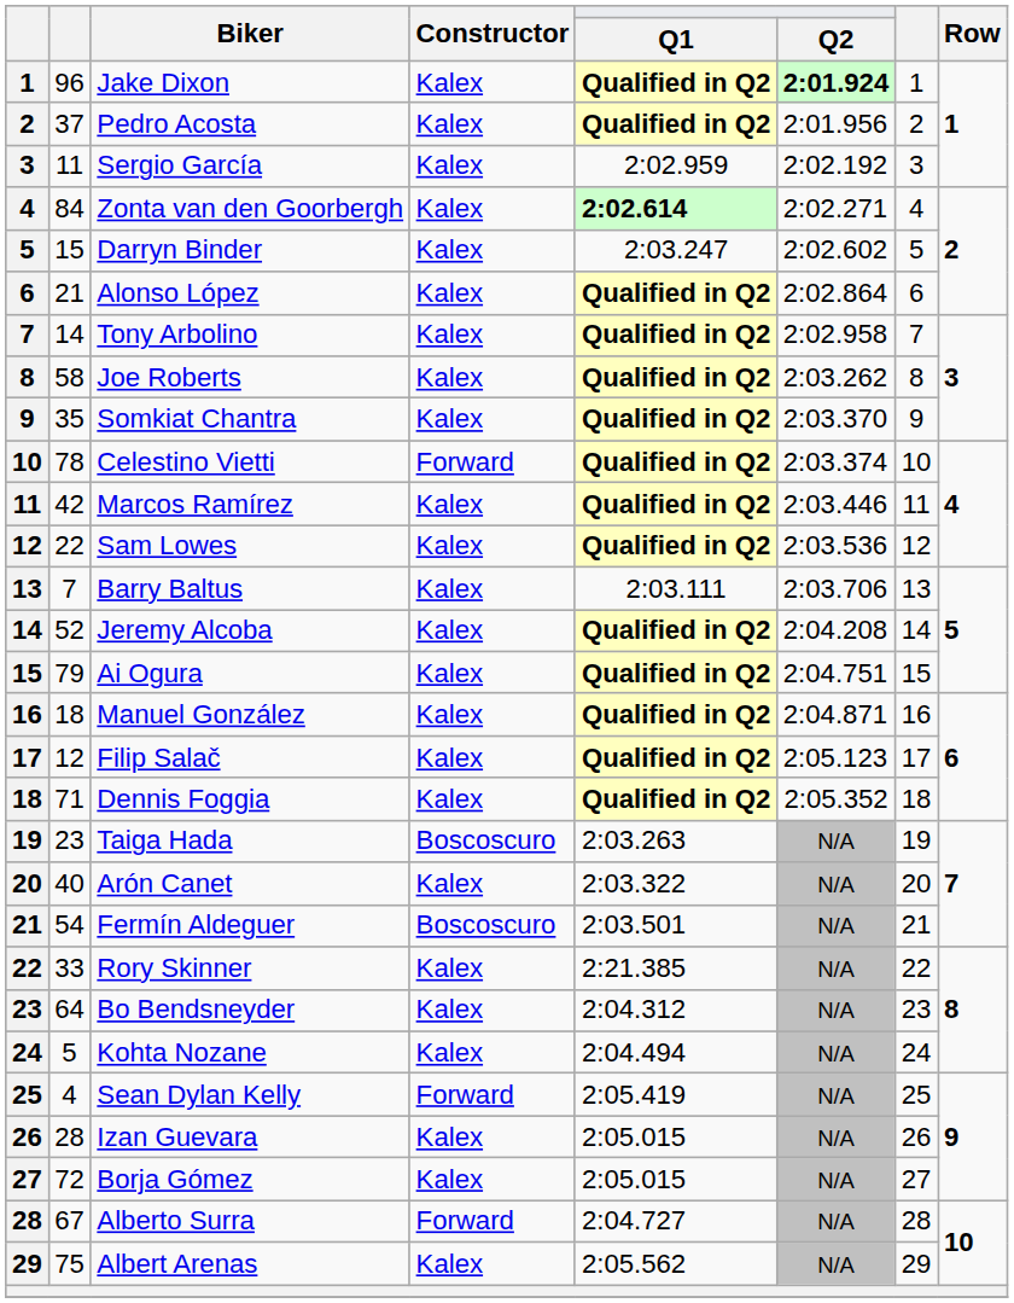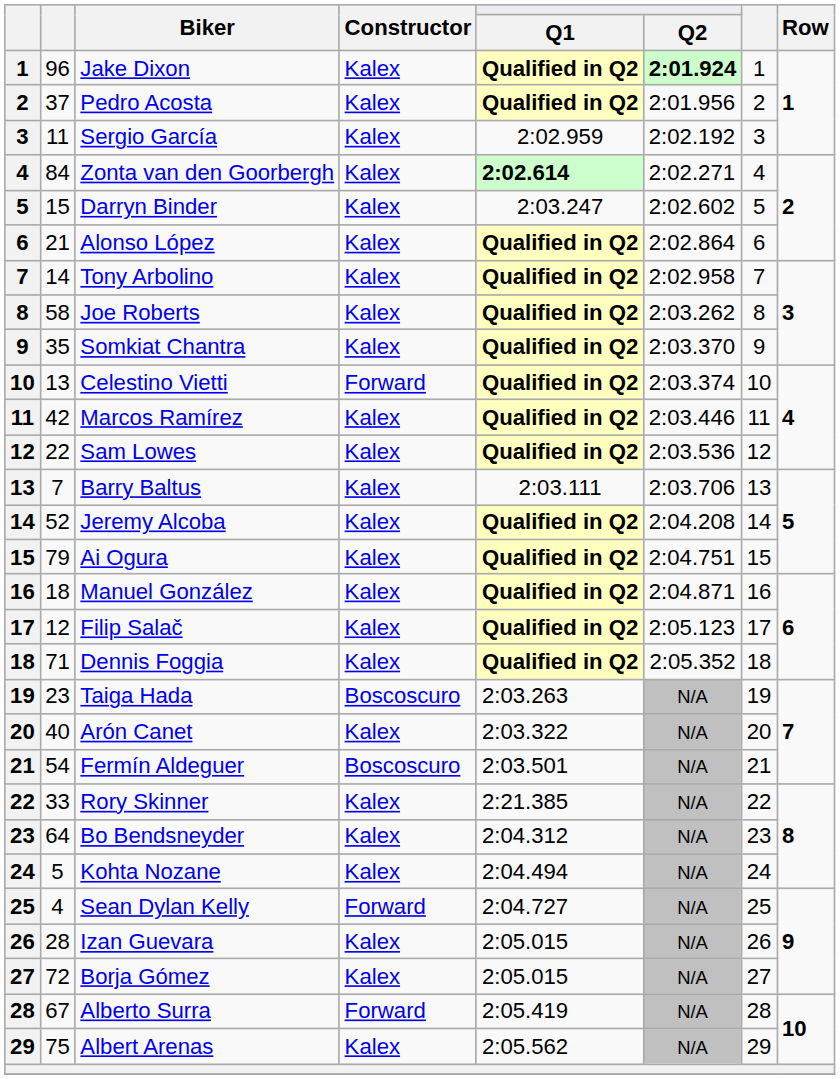 <table class="wikitable sortable" style="font-size: 85%;">
 <tr>
 <th rowspan="2"></th>
 <th rowspan="2"></th>
 <th rowspan="2">Biker</th>
 <th rowspan="2">Constructor</th>
 <th colspan="2" style="background:#eaecf0; text-align:center;"></th>
 <th rowspan="2"></th>
 <th rowspan="2">Row</th>
 </tr>
 <tr>
 <th scope="col">Q1</th>
 <th scope="col">Q2</th>
 </tr>
 <tr>
 <th scope="row">1</th>
 <td align="center">96</td>
 <td> <a href='#'>Jake Dixon</a></td>
 <td><a href='#'>Kalex</a></td>
 <td style="background:#ffffbf;"><strong>Qualified in Q2</strong></td>
 <td style="background:#ccffcc;"><strong>2:01.924</strong></td>
 <td align="center">1</td>
 <td rowspan="3"><strong>1</strong></td>
 </tr>
 <tr>
 <th scope="row">2</th>
 <td align="center">37</td>
 <td> <a href='#'>Pedro Acosta</a></td>
 <td><a href='#'>Kalex</a></td>
 <td style="background:#ffffbf;"><strong>Qualified in Q2</strong></td>
 <td>2:01.956</td>
 <td align="center">2</td>
 </tr>
 <tr>
 <th scope="row">3</th>
 <td align="center">11</td>
 <td> <a href='#'>Sergio García</a></td>
 <td><a href='#'>Kalex</a></td>
 <td align="center">2:02.959</td>
 <td>2:02.192</td>
 <td align="center">3</td>
 </tr>
 <tr>
 <th scope="row">4</th>
 <td align="center">84</td>
 <td> <a href='#'>Zonta van den Goorbergh</a></td>
 <td><a href='#'>Kalex</a></td>
 <td style="background:#ccffcc;"><strong>2:02.614</strong></td>
 <td>2:02.271</td>
 <td align="center">4</td>
 <td rowspan="3"><strong>2</strong></td>
 </tr>
 <tr>
 <th scope="row">5</th>
 <td align="center">15</td>
 <td> <a href='#'>Darryn Binder</a></td>
 <td><a href='#'>Kalex</a></td>
 <td align="center">2:03.247</td>
 <td>2:02.602</td>
 <td align="center">5</td>
 </tr>
 <tr>
 <th scope="row">6</th>
 <td align="center">21</td>
 <td> <a href='#'>Alonso López</a></td>
 <td><a href='#'>Kalex</a></td>
 <td style="background:#ffffbf;"><strong>Qualified in Q2</strong></td>
 <td>2:02.864</td>
 <td align="center">6</td>
 </tr>
 <tr>
 <th scope="row">7</th>
 <td align="center">14</td>
 <td> <a href='#'>Tony Arbolino</a></td>
 <td><a href='#'>Kalex</a></td>
 <td style="background:#ffffbf;"><strong>Qualified in Q2</strong></td>
 <td>2:02.958</td>
 <td align="center">7</td>
 <td rowspan="3"><strong>3</strong></td>
 </tr>
 <tr>
 <th scope="row">8</th>
 <td align="center">58</td>
 <td> <a href='#'>Joe Roberts</a></td>
 <td><a href='#'>Kalex</a></td>
 <td style="background:#ffffbf;"><strong>Qualified in Q2</strong></td>
 <td>2:03.262</td>
 <td align="center">8</td>
 </tr>
 <tr>
 <th scope="row">9</th>
 <td align="center">35</td>
 <td> <a href='#'>Somkiat Chantra</a></td>
 <td><a href='#'>Kalex</a></td>
 <td style="background:#ffffbf;"><strong>Qualified in Q2</strong></td>
 <td>2:03.370</td>
 <td align="center">9</td>
 </tr>
 <tr>
 <th scope="row">10</th>
-<td align="center">78</td>
+<td align="center">13</td>
 <td> <a href='#'>Celestino Vietti</a></td>
 <td><a href='#'>Forward</a></td>
 <td style="background:#ffffbf;"><strong>Qualified in Q2</strong></td>
 <td>2:03.374</td>
 <td align="center">10</td>
 <td rowspan="3"><strong>4</strong></td>
 </tr>
 <tr>
 <th scope="row">11</th>
 <td align="center">42</td>
 <td> <a href='#'>Marcos Ramírez</a></td>
 <td><a href='#'>Kalex</a></td>
 <td style="background:#ffffbf;"><strong>Qualified in Q2</strong></td>
 <td>2:03.446</td>
 <td align="center">11</td>
 </tr>
 <tr>
 <th scope="row">12</th>
 <td align="center">22</td>
 <td> <a href='#'>Sam Lowes</a></td>
 <td><a href='#'>Kalex</a></td>
 <td style="background:#ffffbf;"><strong>Qualified in Q2</strong></td>
 <td>2:03.536</td>
 <td align="center">12</td>
 </tr>
 <tr>
 <th scope="row">13</th>
 <td align="center">7</td>
 <td> <a href='#'>Barry Baltus</a></td>
 <td><a href='#'>Kalex</a></td>
 <td align="center">2:03.111</td>
 <td>2:03.706</td>
 <td align="center">13</td>
 <td rowspan="3"><strong>5</strong></td>
 </tr>
 <tr>
 <th scope="row">14</th>
 <td align="center">52</td>
 <td> <a href='#'>Jeremy Alcoba</a></td>
 <td><a href='#'>Kalex</a></td>
 <td style="background:#ffffbf;"><strong>Qualified in Q2</strong></td>
 <td>2:04.208</td>
 <td align="center">14</td>
 </tr>
 <tr>
 <th scope="row">15</th>
 <td align="center">79</td>
 <td> <a href='#'>Ai Ogura</a></td>
 <td><a href='#'>Kalex</a></td>
 <td style="background:#ffffbf;"><strong>Qualified in Q2</strong></td>
 <td>2:04.751</td>
 <td align="center">15</td>
 </tr>
 <tr>
 <th scope="row">16</th>
 <td align="center">18</td>
 <td> <a href='#'>Manuel González</a></td>
 <td><a href='#'>Kalex</a></td>
 <td style="background:#ffffbf;"><strong>Qualified in Q2</strong></td>
 <td>2:04.871</td>
 <td align="center">16</td>
 <td rowspan="3"><strong>6</strong></td>
 </tr>
 <tr>
 <th scope="row">17</th>
 <td align="center">12</td>
 <td> <a href='#'>Filip Salač</a></td>
 <td><a href='#'>Kalex</a></td>
 <td style="background:#ffffbf;"><strong>Qualified in Q2</strong></td>
 <td>2:05.123</td>
 <td align="center">17</td>
 </tr>
 <tr>
 <th scope="row">18</th>
 <td align="center">71</td>
 <td> <a href='#'>Dennis Foggia</a></td>
 <td><a href='#'>Kalex</a></td>
 <td style="background:#ffffbf;"><strong>Qualified in Q2</strong></td>
 <td align="center">2:05.352</td>
 <td align="center">18</td>
 </tr>
 <tr>
 <th scope="row">19</th>
 <td align="center">23</td>
 <td> <a href='#'>Taiga Hada</a></td>
 <td><a href='#'>Boscoscuro</a></td>
 <td>2:03.263</td>
 <td style="background: silver" align="center" data-sort-value="19"><small>N/A</small></td>
 <td align="center">19</td>
 <td rowspan="3"><strong>7</strong></td>
 </tr>
 <tr>
 <th scope="row">20</th>
 <td align="center">40</td>
 <td> <a href='#'>Arón Canet</a></td>
 <td><a href='#'>Kalex</a></td>
 <td>2:03.322</td>
 <td style="background: silver" align="center" data-sort-value="20"><small>N/A</small></td>
 <td align="center">20</td>
 </tr>
 <tr>
 <th scope="row">21</th>
 <td align="center">54</td>
 <td> <a href='#'>Fermín Aldeguer</a></td>
 <td><a href='#'>Boscoscuro</a></td>
 <td>2:03.501</td>
 <td style="background: silver" align="center" data-sort-value="21"><small>N/A</small></td>
 <td align="center">21</td>
 </tr>
 <tr>
 <th scope="row">22</th>
 <td align="center">33</td>
 <td> <a href='#'>Rory Skinner</a></td>
 <td><a href='#'>Kalex</a></td>
 <td>2:21.385</td>
 <td style="background: silver" align="center" data-sort-value="22"><small>N/A</small></td>
 <td align="center">22</td>
 <td rowspan="3"><strong>8</strong></td>
 </tr>
 <tr>
 <th scope="row">23</th>
 <td align="center">64</td>
 <td> <a href='#'>Bo Bendsneyder</a></td>
 <td><a href='#'>Kalex</a></td>
 <td>2:04.312</td>
 <td style="background: silver" align="center" data-sort-value="23"><small>N/A</small></td>
 <td align="center">23</td>
 </tr>
 <tr>
 <th scope="row">24</th>
 <td align="center">5</td>
 <td> <a href='#'>Kohta Nozane</a></td>
 <td><a href='#'>Kalex</a></td>
 <td>2:04.494</td>
 <td style="background: silver" align="center" data-sort-value="24"><small>N/A</small></td>
 <td align="center">24</td>
 </tr>
 <tr>
 <th scope="row">25</th>
 <td align="center">4</td>
 <td> <a href='#'>Sean Dylan Kelly</a></td>
 <td><a href='#'>Forward</a></td>
-<td>2:05.419</td>
+<td>2:04.727</td>
 <td style="background: silver" align="center" data-sort-value="25"><small>N/A</small></td>
 <td align="center">25</td>
 <td rowspan="3"><strong>9</strong></td>
 </tr>
 <tr>
 <th scope="row">26</th>
 <td align="center">28</td>
 <td> <a href='#'>Izan Guevara</a></td>
 <td><a href='#'>Kalex</a></td>
 <td>2:05.015</td>
 <td style="background: silver" align="center" data-sort-value="26"><small>N/A</small></td>
 <td align="center">26</td>
 </tr>
 <tr>
 <th scope="row">27</th>
 <td align="center">72</td>
 <td> <a href='#'>Borja Gómez</a></td>
 <td><a href='#'>Kalex</a></td>
 <td>2:05.015</td>
 <td style="background: silver" align="center" data-sort-value="27"><small>N/A</small></td>
 <td align="center">27</td>
 </tr>
 <tr>
 <th scope="row">28</th>
 <td align="center">67</td>
 <td> <a href='#'>Alberto Surra</a></td>
 <td><a href='#'>Forward</a></td>
-<td>2:04.727</td>
+<td>2:05.419</td>
 <td style="background: silver" align="center" data-sort-value="28"><small>N/A</small></td>
 <td align="center">28</td>
 <td rowspan="2"><strong>10</strong></td>
 </tr>
 <tr>
 <th scope="row">29</th>
 <td align="center">75</td>
 <td> <a href='#'>Albert Arenas</a></td>
 <td><a href='#'>Kalex</a></td>
 <td>2:05.562</td>
 <td style="background: silver" align="center" data-sort-value="27"><small>N/A</small></td>
 <td align="center">29</td>
 </tr>
 <tr>
 <th colspan="8"></th>
 </tr>
 <tr>
 </tr>
 </table>
